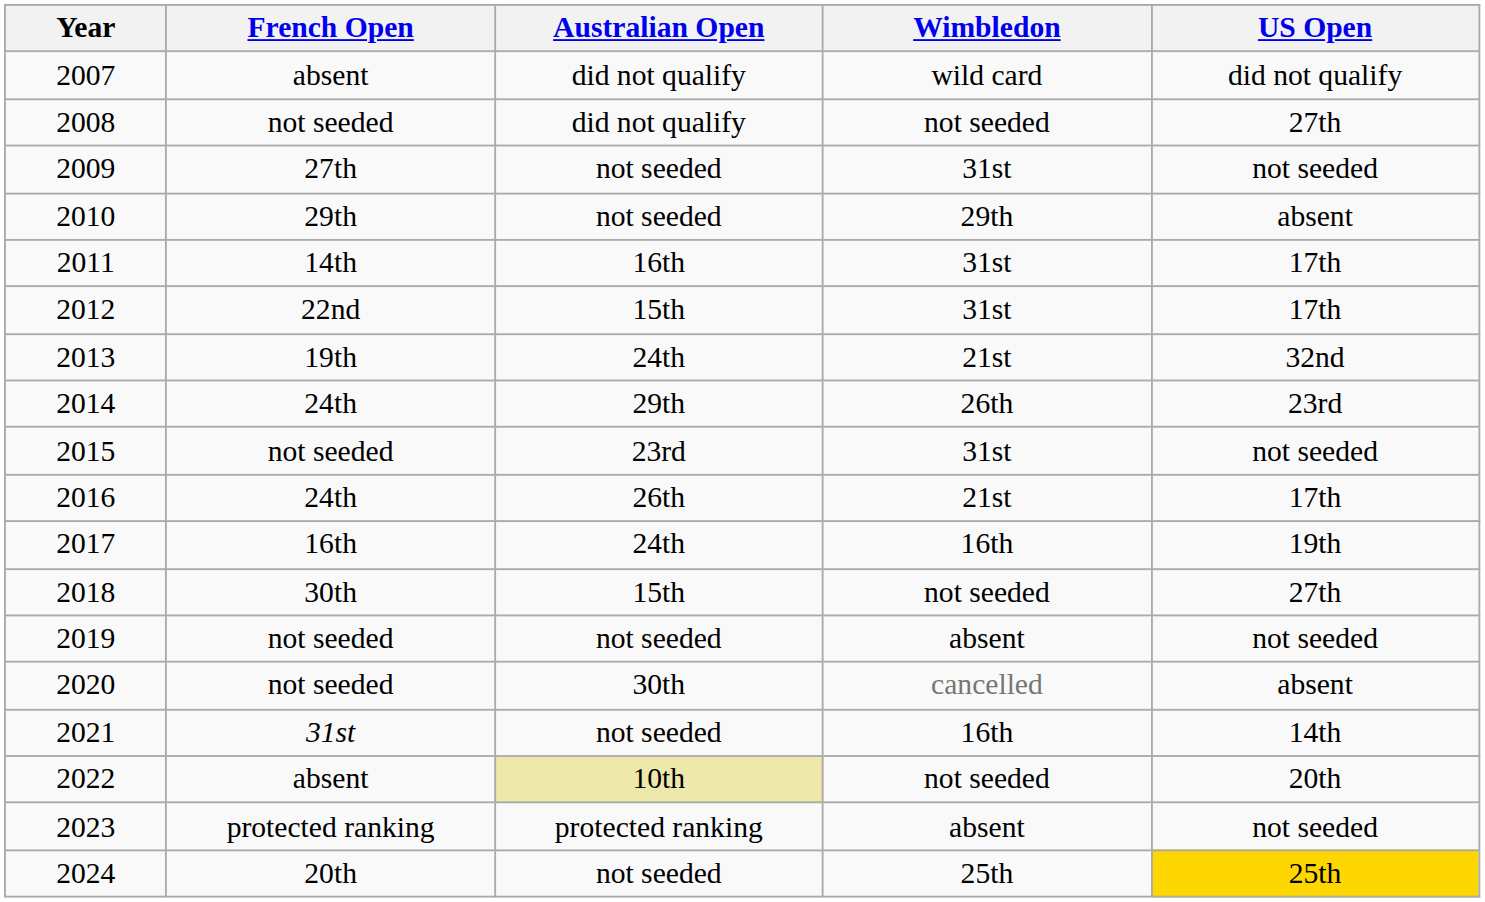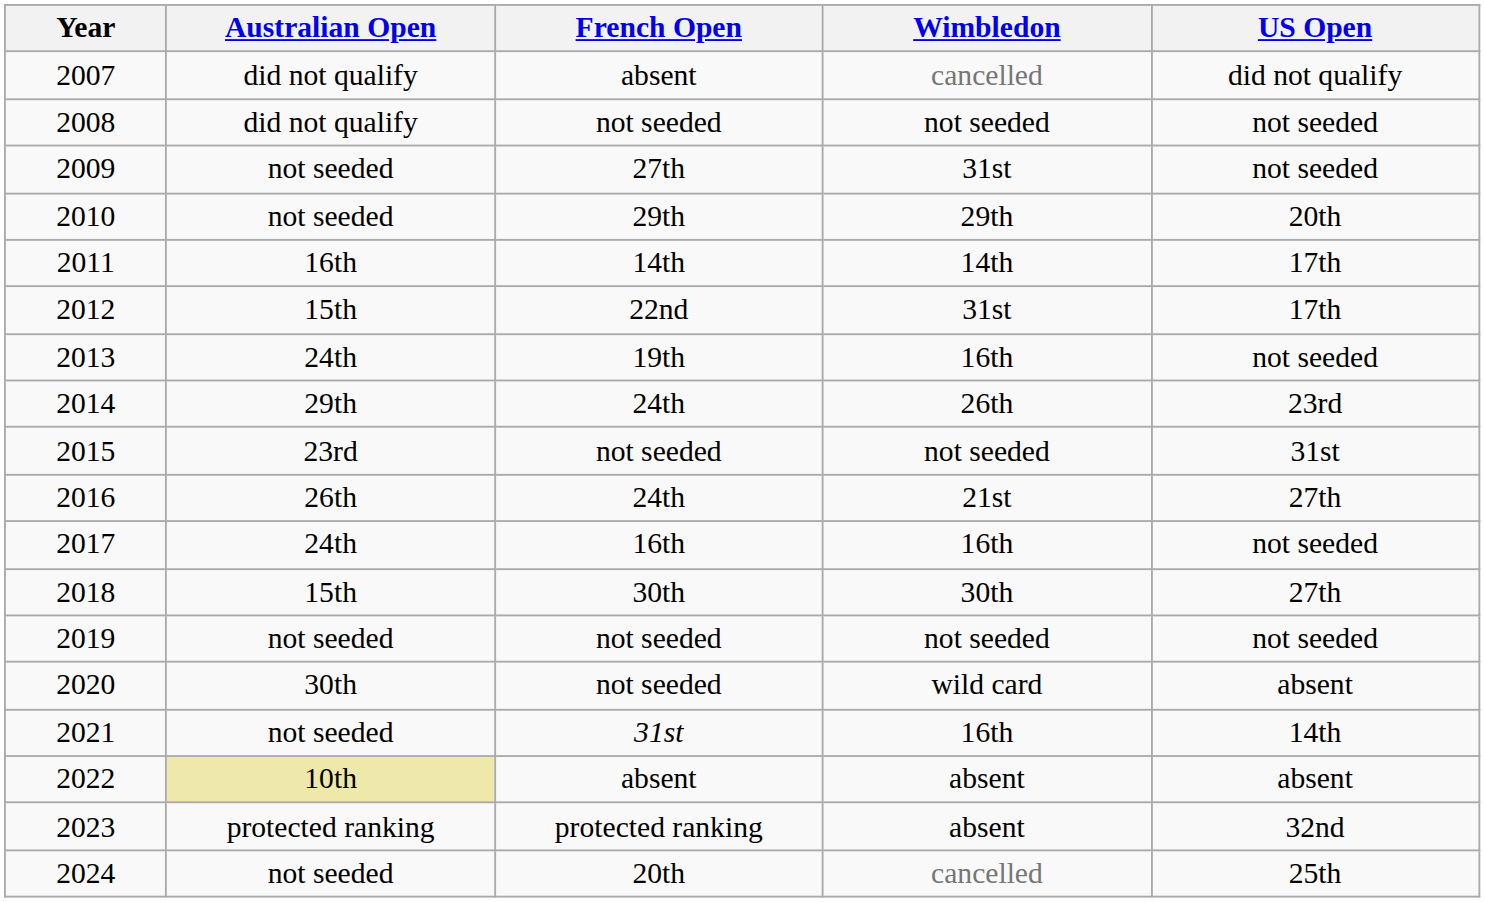 <table class=wikitable style="text-align:center">
 <tr>
 <th width=80>Year</th>
+<th width=170><a href='#'>Australian Open</a></th>
 <th width=170><a href='#'>French Open</a></th>
-<th width=170><a href='#'>Australian Open</a></th>
 <th width=170><a href='#'>Wimbledon</a></th>
 <th width=170><a href='#'>US Open</a></th>
 </tr>
 <tr>
 <td>2007</td>
+<td>did not qualify</td>
 <td>absent</td>
-<td>did not qualify</td>
-<td>wild card</td>
+<td style="color:#767676;">cancelled</td>
 <td>did not qualify</td>
 </tr>
 <tr>
 <td>2008</td>
-<td>not seeded</td>
 <td>did not qualify</td>
 <td>not seeded</td>
-<td>27th</td>
+<td>not seeded</td>
+<td>not seeded</td>
 </tr>
 <tr>
 <td>2009</td>
+<td>not seeded</td>
 <td>27th</td>
-<td>not seeded</td>
 <td>31st</td>
 <td>not seeded</td>
 </tr>
 <tr>
 <td>2010</td>
-<td>29th</td>
 <td>not seeded</td>
 <td>29th</td>
-<td>absent</td>
+<td>29th</td>
+<td>20th</td>
 </tr>
 <tr>
 <td>2011</td>
+<td>16th</td>
 <td>14th</td>
-<td>16th</td>
-<td>31st</td>
+<td>14th</td>
 <td>17th</td>
 </tr>
 <tr>
 <td>2012</td>
+<td>15th</td>
 <td>22nd</td>
-<td>15th</td>
 <td>31st</td>
 <td>17th</td>
 </tr>
 <tr>
 <td>2013</td>
+<td>24th</td>
 <td>19th</td>
-<td>24th</td>
-<td>21st</td>
-<td>32nd</td>
+<td>16th</td>
+<td>not seeded</td>
 </tr>
 <tr>
 <td>2014</td>
+<td>29th</td>
 <td>24th</td>
-<td>29th</td>
 <td>26th</td>
 <td>23rd</td>
 </tr>
 <tr>
 <td>2015</td>
+<td>23rd</td>
 <td>not seeded</td>
-<td>23rd</td>
+<td>not seeded</td>
 <td>31st</td>
+</tr>
+<tr>
+<td>2016</td>
+<td>26th</td>
+<td>24th</td>
+<td>21st</td>
+<td>27th</td>
+</tr>
+<tr>
+<td>2017</td>
+<td>24th</td>
+<td>16th</td>
+<td>16th</td>
 <td>not seeded</td>
 </tr>
 <tr>
-<td>2016</td>
-<td>24th</td>
-<td>26th</td>
-<td>21st</td>
-<td>17th</td>
-</tr>
-<tr>
-<td>2017</td>
-<td>16th</td>
-<td>24th</td>
-<td>16th</td>
-<td>19th</td>
-</tr>
-<tr>
 <td>2018</td>
+<td>15th</td>
 <td>30th</td>
-<td>15th</td>
-<td>not seeded</td>
+<td>30th</td>
 <td>27th</td>
 </tr>
 <tr>
 <td>2019</td>
 <td>not seeded</td>
 <td>not seeded</td>
-<td>absent</td>
+<td>not seeded</td>
 <td>not seeded</td>
 </tr>
 <tr>
 <td>2020</td>
+<td>30th</td>
 <td>not seeded</td>
-<td>30th</td>
-<td style="color:#767676;">cancelled</td>
+<td>wild card</td>
 <td>absent</td>
 </tr>
 <tr>
 <td>2021</td>
+<td>not seeded</td>
 <td><em>31st</em></td>
-<td>not seeded</td>
 <td>16th</td>
 <td>14th</td>
 </tr>
 <tr>
 <td>2022</td>
+<td bgcolor=eee8aa>10th</td>
 <td>absent</td>
-<td bgcolor=eee8aa>10th</td>
-<td>not seeded</td>
-<td>20th</td>
+<td>absent</td>
+<td>absent</td>
 </tr>
 <tr>
 <td>2023</td>
 <td>protected ranking</td>
 <td>protected ranking</td>
 <td>absent</td>
-<td>not seeded</td>
+<td>32nd</td>
 </tr>
 <tr>
 <td>2024</td>
+<td>not seeded</td>
 <td>20th</td>
-<td>not seeded</td>
+<td style="color:#767676;">cancelled</td>
 <td>25th</td>
-<td style="background: gold;">25th</td>
 </tr>
 </table>
